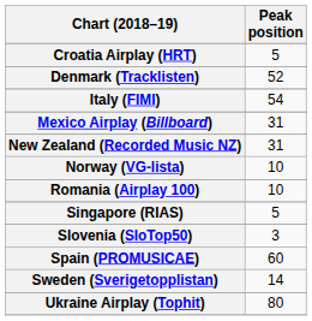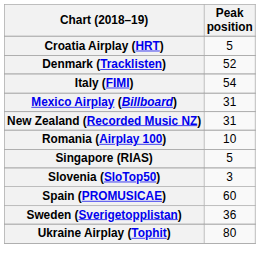 <table class="wikitable sortable plainrowheaders" style="text-align:center;">
 <tr>
 <th>Chart (2018–19)</th>
 <th>Peak<br>position</th>
 </tr>
 <tr>
 </tr>
 <tr>
 </tr>
 <tr>
 </tr>
 <tr>
 </tr>
 <tr>
 </tr>
 <tr>
 <th scope="row">Croatia Airplay (<a href='#'>HRT</a>)</th>
 <td>5</td>
 </tr>
 <tr>
 </tr>
 <tr>
 </tr>
 <tr>
 <th scope="row">Denmark (<a href='#'>Tracklisten</a>)</th>
 <td>52</td>
 </tr>
 <tr>
 </tr>
 <tr>
 </tr>
 <tr>
 </tr>
 <tr>
 </tr>
 <tr>
 </tr>
 <tr>
 </tr>
 <tr>
 </tr>
 <tr>
 <th scope="row">Italy (<a href='#'>FIMI</a>)</th>
 <td>54</td>
 </tr>
 <tr>
 </tr>
 <tr>
 <th scope="row"><a href='#'>Mexico Airplay</a> (<em><a href='#'>Billboard</a></em>)</th>
 <td>31</td>
 </tr>
 <tr>
 </tr>
 <tr>
 </tr>
 <tr>
 <th scope="row">New Zealand (<a href='#'>Recorded Music NZ</a>)</th>
 <td>31</td>
 </tr>
 <tr>
-<th scope="row">Norway (<a href='#'>VG-lista</a>)</th>
-<td>10</td>
-</tr>
-<tr>
 </tr>
 <tr>
 </tr>
 <tr>
 <th scope="row">Romania (<a href='#'>Airplay 100</a>)</th>
 <td>10</td>
 </tr>
 <tr>
 </tr>
 <tr>
 <th scope="row">Singapore (RIAS)</th>
 <td>5</td>
 </tr>
 <tr>
 </tr>
 <tr>
 </tr>
 <tr>
 <th scope="row">Slovenia (<a href='#'>SloTop50</a>)</th>
 <td>3</td>
 </tr>
 <tr>
 <th scope="row">Spain (<a href='#'>PROMUSICAE</a>)</th>
 <td>60</td>
 </tr>
 <tr>
 <th scope="row">Sweden (<a href='#'>Sverigetopplistan</a>)</th>
-<td>14</td>
+<td>36</td>
 </tr>
 <tr>
 </tr>
 <tr>
 </tr>
 <tr>
 <th scope="row">Ukraine Airplay (<a href='#'>Tophit</a>)</th>
 <td>80</td>
 </tr>
 <tr>
 </tr>
 <tr>
 </tr>
 <tr>
 </tr>
 <tr>
 </tr>
 </table>
